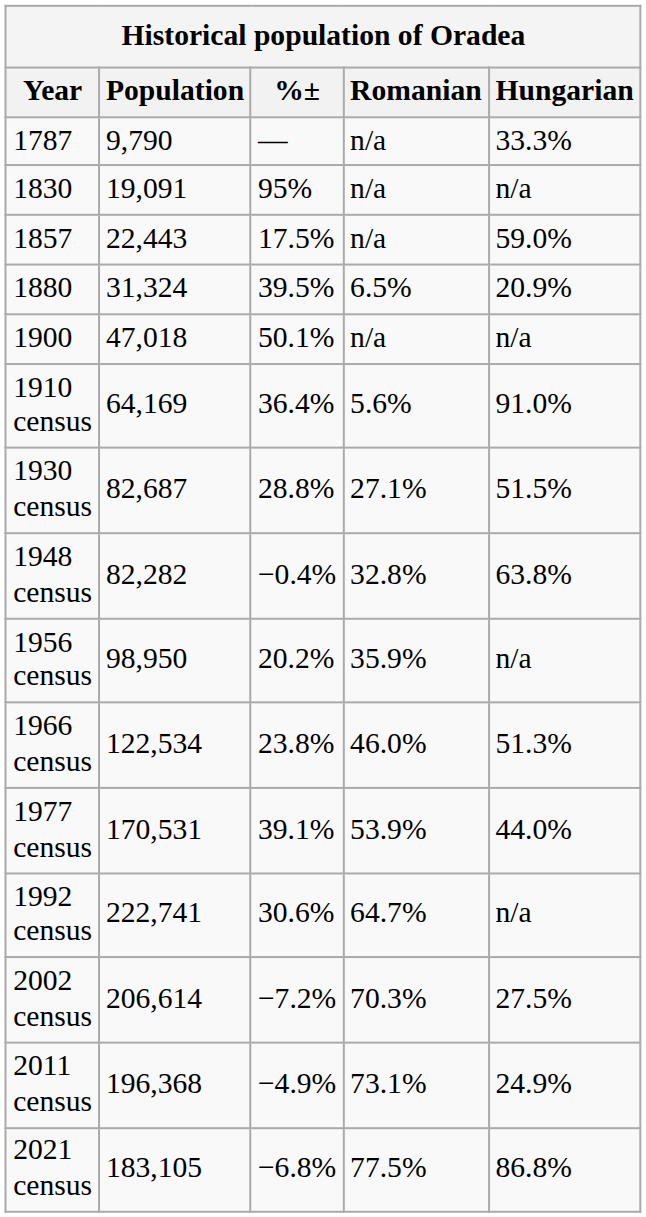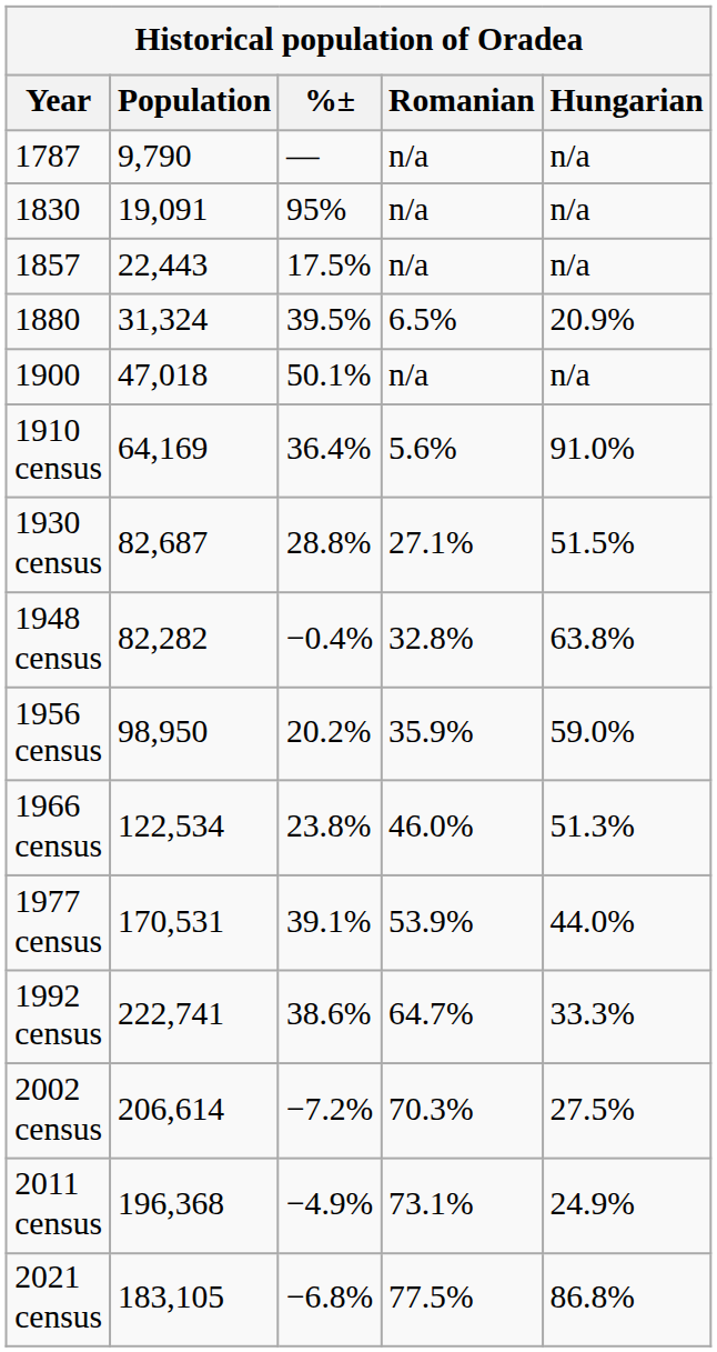 <table class="wikitable" style="float:right; font-size:93%;width:200px;height:16px;border:0;text-align:left;line-height:120%;margin-left:10px; margin-bottom:10px;">
 <tr>
 <td height="24" style="text-align:center; background:#f4f4f4;" colspan="14"><strong>Historical population of Oradea</strong></td>
 </tr>
 <tr>
 <th>Year</th>
 <th>Population</th>
 <th>%±</th>
 <th>Romanian</th>
 <th>Hungarian</th>
 </tr>
 <tr>
 <td>1787</td>
 <td>9,790</td>
 <td>—</td>
 <td>n/a</td>
-<td>33.3%</td>
+<td>n/a</td>
 </tr>
 <tr>
 <td>1830</td>
 <td>19,091</td>
 <td>95%</td>
 <td>n/a</td>
 <td>n/a</td>
 </tr>
 <tr>
 <td>1857</td>
 <td>22,443</td>
 <td>17.5%</td>
 <td>n/a</td>
-<td>59.0%</td>
+<td>n/a</td>
 </tr>
 <tr>
 <td>1880</td>
 <td>31,324</td>
 <td>39.5%</td>
 <td>6.5%</td>
 <td>20.9%</td>
 </tr>
 <tr>
 <td>1900</td>
 <td>47,018</td>
 <td>50.1%</td>
 <td>n/a</td>
 <td>n/a</td>
 </tr>
 <tr>
 <td>1910 census</td>
 <td>64,169</td>
 <td>36.4%</td>
 <td>5.6%</td>
 <td>91.0%</td>
 </tr>
 <tr>
 <td>1930 census</td>
 <td>82,687</td>
 <td>28.8%</td>
 <td>27.1%</td>
 <td>51.5%</td>
 </tr>
 <tr>
 <td>1948 census</td>
 <td>82,282</td>
 <td>−0.4%</td>
 <td>32.8%</td>
 <td>63.8%</td>
 </tr>
 <tr>
 <td>1956 census</td>
 <td>98,950</td>
 <td>20.2%</td>
 <td>35.9%</td>
-<td>n/a</td>
+<td>59.0%</td>
 </tr>
 <tr>
 <td>1966 census</td>
 <td>122,534</td>
 <td>23.8%</td>
 <td>46.0%</td>
 <td>51.3%</td>
 </tr>
 <tr>
 <td>1977 census</td>
 <td>170,531</td>
 <td>39.1%</td>
 <td>53.9%</td>
 <td>44.0%</td>
 </tr>
 <tr>
 <td>1992 census</td>
 <td>222,741</td>
-<td>30.6%</td>
+<td>38.6%</td>
 <td>64.7%</td>
-<td>n/a</td>
+<td>33.3%</td>
 </tr>
 <tr>
 <td>2002 census</td>
 <td>206,614</td>
 <td>−7.2%</td>
 <td>70.3%</td>
 <td>27.5%</td>
 </tr>
 <tr>
 <td>2011 census</td>
 <td>196,368</td>
 <td>−4.9%</td>
 <td>73.1%</td>
 <td>24.9%</td>
 </tr>
 <tr>
 <td>2021 census</td>
 <td>183,105</td>
 <td>−6.8%</td>
 <td>77.5%</td>
 <td>86.8%</td>
 </tr>
 </table>
